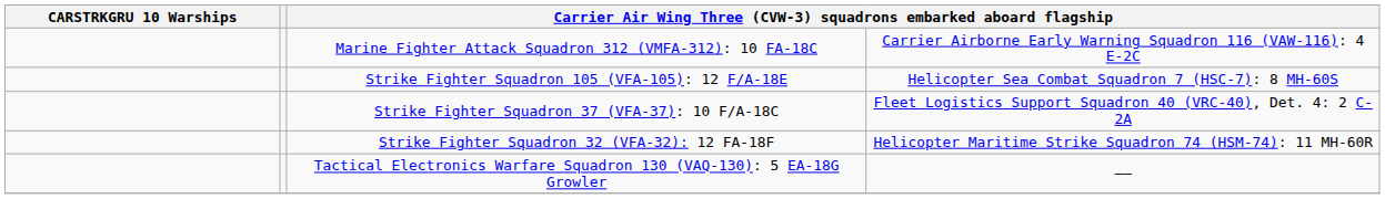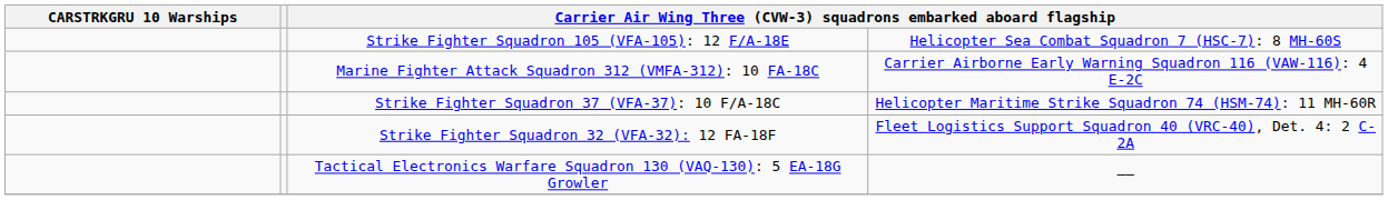 <table class="wikitable" style="text-align:center" width=99%>
 <tr>
 <th colspan="1" width="20%" align="center">CARSTRKGRU 10 Warships</th>
 <th colspan="1" width="0%" align="center"></th>
 <th colspan="2" align="center"><a href='#'>Carrier Air Wing Three</a> (CVW-3) squadrons embarked aboard flagship </th>
+</tr>
+<tr>
+<td></td>
+<td></td>
+<td><a href='#'>Strike Fighter Squadron 105 (VFA-105)</a>:  12 <a href='#'>F/A-18E</a></td>
+<td><a href='#'>Helicopter Sea Combat Squadron 7 (HSC-7)</a>:  8 <a href='#'>MH-60S</a></td>
 </tr>
 <tr>
 <td></td>
 <td></td>
 <td><a href='#'>Marine Fighter Attack Squadron 312 (VMFA-312)</a>:  10 <a href='#'>FA-18C</a></td>
 <td><a href='#'>Carrier Airborne Early Warning Squadron 116 (VAW-116)</a>:  4 <a href='#'>E-2C</a></td>
 </tr>
 <tr>
 <td></td>
 <td></td>
-<td><a href='#'>Strike Fighter Squadron 105 (VFA-105)</a>:  12 <a href='#'>F/A-18E</a></td>
-<td><a href='#'>Helicopter Sea Combat Squadron 7 (HSC-7)</a>:  8 <a href='#'>MH-60S</a></td>
-</tr>
-<tr>
-<td></td>
-<td></td>
 <td><a href='#'>Strike Fighter Squadron 37 (VFA-37)</a>:  10 F/A-18C</td>
-<td><a href='#'>Fleet Logistics Support Squadron 40 (VRC-40)</a>, Det. 4:  2 <a href='#'>C-2A</a></td>
+<td><a href='#'>Helicopter Maritime Strike Squadron 74 (HSM-74)</a>:  11 MH-60R</td>
 </tr>
 <tr>
 <td></td>
 <td></td>
 <td><a href='#'>Strike Fighter Squadron 32 (VFA-32):</a> 12 FA-18F</td>
-<td><a href='#'>Helicopter Maritime Strike Squadron 74 (HSM-74)</a>:  11 MH-60R</td>
+<td><a href='#'>Fleet Logistics Support Squadron 40 (VRC-40)</a>, Det. 4:  2 <a href='#'>C-2A</a></td>
 </tr>
 <tr>
 <td></td>
 <td></td>
 <td><a href='#'>Tactical Electronics Warfare Squadron 130 (VAQ-130)</a>:  5 <a href='#'>EA-18G Growler</a></td>
 <td>——</td>
 </tr>
 <tr>
 </tr>
 </table>
